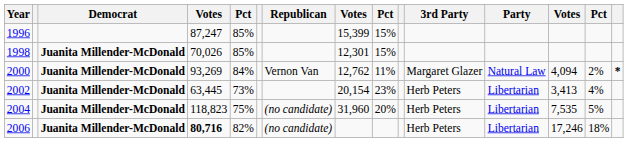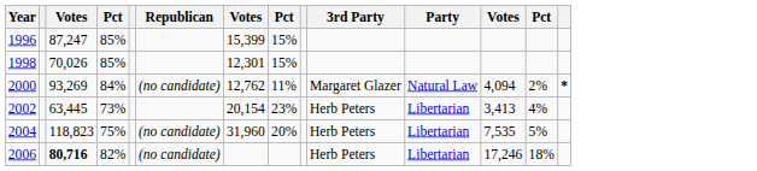 <table class="wikitable" style="margin:0.5em ; font-size:95%">
 <tr>
 <th>Year</th>
 <th></th>
-<th>Democrat</th>
 <th>Votes</th>
 <th>Pct</th>
 <th></th>
 <th>Republican</th>
 <th>Votes</th>
 <th>Pct</th>
 <th></th>
 <th>3rd Party</th>
 <th>Party</th>
 <th>Votes</th>
 <th>Pct</th>
 <th></th>
 </tr>
 <tr>
 <td><a href='#'>1996</a></td>
-<td></td>
 <td></td>
 <td>87,247</td>
 <td>85%</td>
 <td></td>
 <td></td>
 <td>15,399</td>
 <td>15%</td>
 <td></td>
 <td></td>
 <td></td>
 <td></td>
 <td></td>
 <td></td>
 </tr>
 <tr>
 <td><a href='#'>1998</a></td>
 <td></td>
-<td><strong>Juanita Millender-McDonald</strong></td>
 <td>70,026</td>
 <td>85%</td>
 <td></td>
 <td></td>
 <td>12,301</td>
 <td>15%</td>
 <td></td>
 <td></td>
 <td></td>
 <td></td>
 <td></td>
 <td></td>
 </tr>
 <tr>
 <td><a href='#'>2000</a></td>
 <td></td>
-<td><strong>Juanita Millender-McDonald</strong></td>
 <td>93,269</td>
 <td>84%</td>
 <td></td>
-<td>Vernon Van</td>
+<td><em>(no candidate)</em></td>
 <td>12,762</td>
 <td>11%</td>
 <td></td>
 <td>Margaret Glazer</td>
 <td><a href='#'>Natural Law</a></td>
 <td>4,094</td>
 <td>2%</td>
 <td><strong>*</strong></td>
 </tr>
 <tr>
 <td><a href='#'>2002</a></td>
 <td></td>
-<td><strong>Juanita Millender-McDonald</strong></td>
 <td>63,445</td>
 <td>73%</td>
 <td></td>
 <td></td>
 <td>20,154</td>
 <td>23%</td>
 <td></td>
 <td>Herb Peters</td>
 <td><a href='#'>Libertarian</a></td>
 <td>3,413</td>
 <td>4%</td>
 <td></td>
 </tr>
 <tr>
 <td><a href='#'>2004</a></td>
 <td></td>
-<td><strong>Juanita Millender-McDonald</strong></td>
 <td>118,823</td>
 <td>75%</td>
 <td></td>
 <td><em>(no candidate)</em></td>
 <td>31,960</td>
 <td>20%</td>
 <td></td>
 <td>Herb Peters</td>
 <td><a href='#'>Libertarian</a></td>
 <td>7,535</td>
 <td>5%</td>
 <td></td>
 </tr>
 <tr>
 <td><a href='#'>2006</a></td>
 <td></td>
-<td><strong>Juanita Millender-McDonald</strong></td>
 <td><strong>80,716</strong></td>
 <td>82%</td>
 <td></td>
 <td><em>(no candidate)</em></td>
 <td></td>
 <td></td>
 <td></td>
 <td>Herb Peters</td>
 <td><a href='#'>Libertarian</a></td>
 <td>17,246</td>
 <td>18%</td>
 <td></td>
 </tr>
 </table>
